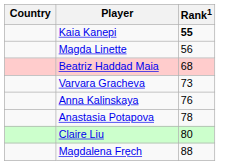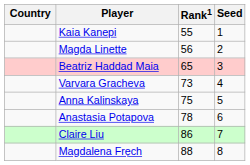 <table class="sortable wikitable">
 <tr>
 <th width="70">Country</th>
 <th width="175">Player</th>
 <th>Rank<sup>1</sup></th>
+<th>Seed</th>
 </tr>
 <tr>
 <td></td>
 <td><a href='#'>Kaia Kanepi</a></td>
-<td><strong>55</strong></td>
+<td>55</td>
+<td>1</td>
 </tr>
 <tr>
 <td></td>
 <td><a href='#'>Magda Linette</a></td>
 <td>56</td>
+<td>2</td>
 </tr>
 <tr style="background:#fcc;">
 <td></td>
 <td><a href='#'>Beatriz Haddad Maia</a></td>
-<td>68</td>
+<td>65</td>
+<td>3</td>
 </tr>
 <tr>
 <td></td>
 <td><a href='#'>Varvara Gracheva</a></td>
 <td>73</td>
+<td>4</td>
 </tr>
 <tr>
 <td></td>
 <td><a href='#'>Anna Kalinskaya</a></td>
-<td>76</td>
+<td>75</td>
+<td>5</td>
 </tr>
 <tr>
 <td></td>
 <td><a href='#'>Anastasia Potapova</a></td>
 <td>78</td>
+<td>6</td>
 </tr>
 <tr style="background:#cfc;">
 <td></td>
 <td><a href='#'>Claire Liu</a></td>
-<td>80</td>
+<td>86</td>
+<td>7</td>
 </tr>
 <tr>
 <td></td>
 <td><a href='#'>Magdalena Fręch</a></td>
 <td>88</td>
+<td>8</td>
 </tr>
 </table>
